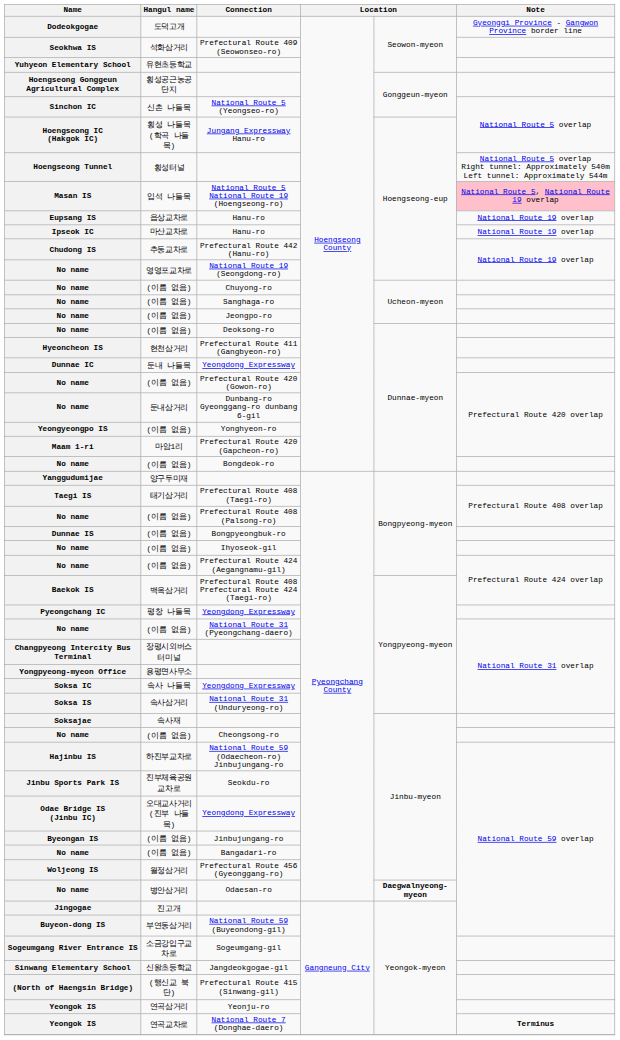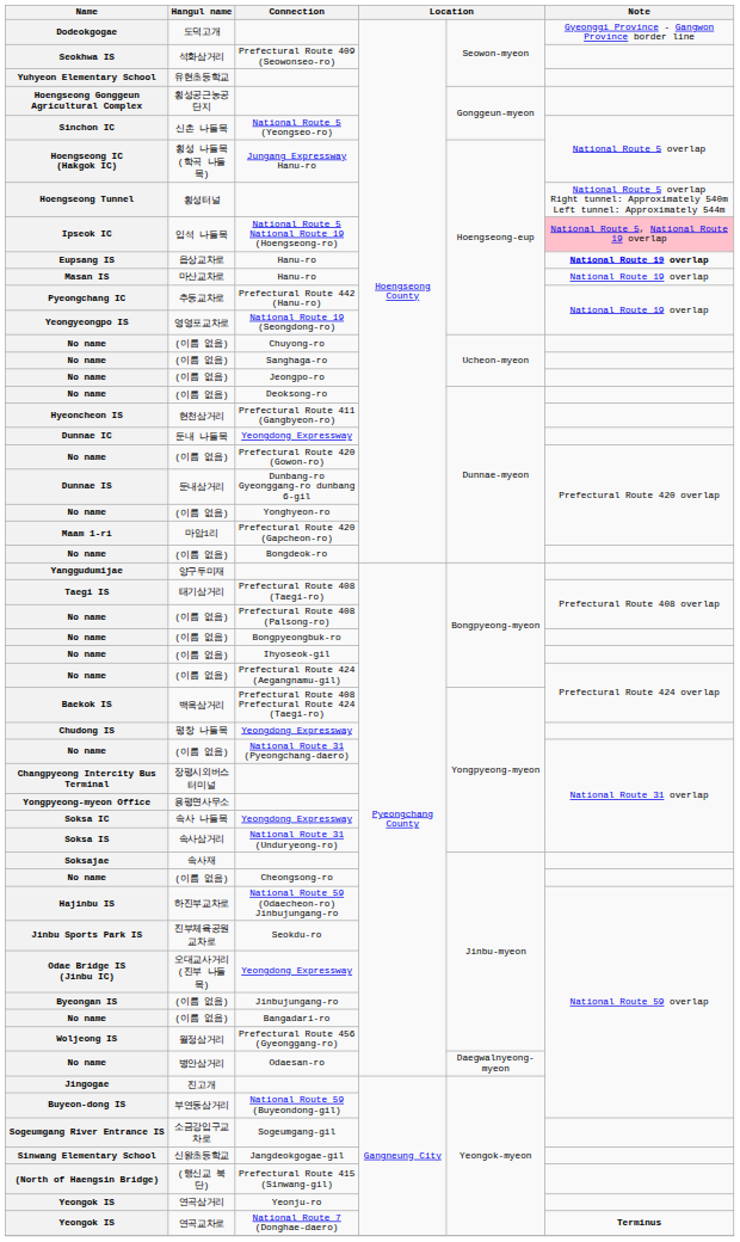 <table class="wikitable" style="font-size: 85%; text-align: center;">
 <tr>
 <th>Name</th>
 <th>Hangul name</th>
 <th>Connection</th>
 <th colspan="2">Location</th>
 <th>Note</th>
 </tr>
 <tr>
 <th>Dodeokgogae</th>
 <td>도덕고개</td>
 <td></td>
 <td rowspan=23><a href='#'>Hoengseong County</a></td>
 <td rowspan=3>Seowon-myeon</td>
 <td><a href='#'>Gyeonggi Province</a> - <a href='#'>Gangwon Province</a> border line</td>
 </tr>
 <tr>
 <th>Seokhwa IS</th>
 <td>석화삼거리</td>
 <td>Prefectural Route 409<br>(Seowonseo-ro)</td>
 <td></td>
 </tr>
 <tr>
 <th>Yuhyeon Elementary School</th>
 <td>유현초등학교</td>
 <td></td>
 <td></td>
 </tr>
 <tr>
 <th>Hoengseong Gonggeun Agricultural Complex</th>
 <td>횡성공근농공단지</td>
 <td></td>
 <td rowspan=2>Gonggeun-myeon</td>
 <td></td>
 </tr>
 <tr>
 <th>Sinchon IC</th>
 <td>신촌 나들목</td>
 <td><a href='#'>National Route 5</a><br>(Yeongseo-ro)</td>
 <td rowspan=2><a href='#'>National Route 5</a> overlap</td>
 </tr>
 <tr>
 <th>Hoengseong IC<br>(Hakgok IC)</th>
 <td>횡성 나들목<br>(학곡 나들목)</td>
 <td><a href='#'>Jungang Expressway</a><br>Hanu-ro</td>
 <td rowspan=7>Hoengseong-eup</td>
 </tr>
 <tr>
 <th>Hoengseong Tunnel</th>
 <td>횡성터널</td>
 <td></td>
 <td><a href='#'>National Route 5</a> overlap<br>Right tunnel: Approximately 540m<br>Left tunnel: Approximately 544m</td>
 </tr>
 <tr>
-<th>Masan IS</th>
+<th>Ipseok IC</th>
 <td>입석 나들목</td>
 <td><a href='#'>National Route 5</a><br><a href='#'>National Route 19</a><br>(Hoengseong-ro)</td>
 <td style="background: pink;"><a href='#'>National Route 5</a>, <a href='#'>National Route 19</a> overlap</td>
 </tr>
 <tr>
 <th>Eupsang IS</th>
 <td>읍상교차로</td>
 <td>Hanu-ro</td>
-<td><a href='#'>National Route 19</a> overlap</td>
+<td><strong><a href='#'>National Route 19</a> overlap</strong></td>
 </tr>
 <tr>
-<th>Ipseok IC</th>
+<th>Masan IS</th>
 <td>마산교차로</td>
 <td>Hanu-ro</td>
 <td><a href='#'>National Route 19</a> overlap</td>
 </tr>
 <tr>
-<th>Chudong IS</th>
+<th>Pyeongchang IC</th>
 <td>추동교차로</td>
 <td>Prefectural Route 442<br>(Hanu-ro)</td>
 <td rowspan=2><a href='#'>National Route 19</a> overlap</td>
 </tr>
 <tr>
-<th>No name</th>
+<th>Yeongyeongpo IS</th>
 <td>영영포교차로</td>
 <td><a href='#'>National Route 19</a><br>(Seongdong-ro)</td>
 </tr>
 <tr>
 <th>No name</th>
 <td>(이름 없음)</td>
 <td>Chuyong-ro</td>
 <td rowspan=3>Ucheon-myeon</td>
 <td></td>
 </tr>
 <tr>
 <th>No name</th>
 <td>(이름 없음)</td>
 <td>Sanghaga-ro</td>
 <td></td>
 </tr>
 <tr>
 <th>No name</th>
 <td>(이름 없음)</td>
 <td>Jeongpo-ro</td>
 <td></td>
 </tr>
 <tr>
 <th>No name</th>
 <td>(이름 없음)</td>
 <td>Deoksong-ro</td>
 <td rowspan=8>Dunnae-myeon</td>
 <td></td>
 </tr>
 <tr>
 <th>Hyeoncheon IS</th>
 <td>현천삼거리</td>
 <td>Prefectural Route 411<br>(Gangbyeon-ro)</td>
 <td></td>
 </tr>
 <tr>
 <th>Dunnae IC</th>
 <td>둔내 나들목</td>
 <td><a href='#'>Yeongdong Expressway</a></td>
 <td></td>
 </tr>
 <tr>
 <th>No name</th>
 <td>(이름 없음)</td>
 <td>Prefectural Route 420<br>(Gowon-ro)</td>
 <td rowspan=4>Prefectural Route 420 overlap</td>
 </tr>
 <tr>
-<th>No name</th>
+<th>Dunnae IS</th>
 <td>둔내삼거리</td>
 <td>Dunbang-ro<br>Gyeonggang-ro dunbang 6-gil</td>
 </tr>
 <tr>
-<th>Yeongyeongpo IS</th>
+<th>No name</th>
 <td>(이름 없음)</td>
 <td>Yonghyeon-ro</td>
 </tr>
 <tr>
 <th>Maam 1-ri</th>
 <td>마암1리</td>
 <td>Prefectural Route 420<br>(Gapcheon-ro)</td>
 </tr>
 <tr>
 <th>No name</th>
 <td>(이름 없음)</td>
 <td>Bongdeok-ro</td>
 <td></td>
 </tr>
 <tr>
 <th>Yanggudumijae</th>
 <td>양구두미재</td>
 <td></td>
 <td rowspan=22><a href='#'>Pyeongchang County</a></td>
 <td rowspan=6>Bongpyeong-myeon</td>
 <td></td>
 </tr>
 <tr>
 <th>Taegi IS</th>
 <td>태기삼거리</td>
 <td>Prefectural Route 408<br>(Taegi-ro)</td>
 <td rowspan=2>Prefectural Route 408 overlap</td>
 </tr>
 <tr>
 <th>No name</th>
 <td>(이름 없음)</td>
 <td>Prefectural Route 408<br>(Palsong-ro)</td>
 </tr>
 <tr>
-<th>Dunnae IS</th>
+<th>No name</th>
 <td>(이름 없음)</td>
 <td>Bongpyeongbuk-ro</td>
 <td></td>
 </tr>
 <tr>
 <th>No name</th>
 <td>(이름 없음)</td>
 <td>Ihyoseok-gil</td>
 </tr>
 <tr>
 <th>No name</th>
 <td>(이름 없음)</td>
 <td>Prefectural Route 424<br>(Aegangnamu-gil)</td>
 <td rowspan=2>Prefectural Route 424 overlap</td>
 </tr>
 <tr>
 <th>Baekok IS</th>
 <td>백옥삼거리</td>
 <td>Prefectural Route 408<br>Prefectural Route 424<br>(Taegi-ro)</td>
 <td rowspan=7>Yongpyeong-myeon</td>
 </tr>
 <tr>
-<th>Pyeongchang IC</th>
+<th>Chudong IS</th>
 <td>평창 나들목</td>
 <td><a href='#'>Yeongdong Expressway</a></td>
 <td></td>
 </tr>
 <tr>
 <th>No name</th>
 <td>(이름 없음)</td>
 <td><a href='#'>National Route 31</a><br>(Pyeongchang-daero)</td>
 <td rowspan=5><a href='#'>National Route 31</a> overlap</td>
 </tr>
 <tr>
 <th>Changpyeong Intercity Bus Terminal</th>
 <td>장평시외버스터미널</td>
 <td></td>
 </tr>
 <tr>
 <th>Yongpyeong-myeon Office</th>
 <td>용평면사무소</td>
 <td></td>
 </tr>
 <tr>
 <th>Soksa IC</th>
 <td>속사 나들목</td>
 <td><a href='#'>Yeongdong Expressway</a></td>
 </tr>
 <tr>
 <th>Soksa IS</th>
 <td>속사삼거리</td>
 <td><a href='#'>National Route 31</a><br>(Unduryeong-ro)</td>
 </tr>
 <tr>
 <th>Soksajae</th>
 <td>속사재</td>
 <td></td>
 <td rowspan=8>Jinbu-myeon</td>
 <td></td>
 </tr>
 <tr>
 <th>No name</th>
 <td>(이름 없음)</td>
 <td>Cheongsong-ro</td>
 <td></td>
 </tr>
 <tr>
 <th>Hajinbu IS</th>
 <td>하진부교차로</td>
 <td><a href='#'>National Route 59</a><br>(Odaecheon-ro)<br>Jinbujungang-ro</td>
 <td rowspan=9><a href='#'>National Route 59</a> overlap</td>
 </tr>
 <tr>
 <th>Jinbu Sports Park IS</th>
 <td>진부체육공원교차로</td>
 <td>Seokdu-ro</td>
 </tr>
 <tr>
 <th>Odae Bridge IS<br>(Jinbu IC)</th>
 <td>오대교사거리<br>(진부 나들목)</td>
 <td><a href='#'>Yeongdong Expressway</a></td>
 </tr>
 <tr>
 <th>Byeongan IS</th>
 <td>(이름 없음)</td>
 <td>Jinbujungang-ro</td>
 </tr>
 <tr>
 <th>No name</th>
 <td>(이름 없음)</td>
 <td>Bangadari-ro</td>
 </tr>
 <tr>
 <th>Woljeong IS</th>
 <td>월정삼거리</td>
 <td>Prefectural Route 456<br>(Gyeonggang-ro)</td>
 </tr>
 <tr>
 <th>No name</th>
 <td>병안삼거리</td>
 <td>Odaesan-ro</td>
-<td><strong>Daegwalnyeong-myeon</strong></td>
+<td>Daegwalnyeong-myeon</td>
 </tr>
 <tr>
 <th>Jingogae</th>
 <td>진고개</td>
 <td></td>
 <td rowspan=7><a href='#'>Gangneung City</a></td>
 <td rowspan=7>Yeongok-myeon</td>
 </tr>
 <tr>
 <th>Buyeon-dong IS</th>
 <td>부연동삼거리</td>
 <td><a href='#'>National Route 59</a><br>(Buyeondong-gil)</td>
 </tr>
 <tr>
 <th>Sogeumgang River Entrance IS</th>
 <td>소금강입구교차로</td>
 <td>Sogeumgang-gil</td>
 <td></td>
 </tr>
 <tr>
 <th>Sinwang Elementary School</th>
 <td>신왕초등학교</td>
 <td>Jangdeokgogae-gil</td>
 <td></td>
 </tr>
 <tr>
 <th>(North of Haengsin Bridge)</th>
 <td>(행신교 북단)</td>
 <td>Prefectural Route 415<br>(Sinwang-gil)</td>
 <td></td>
 </tr>
 <tr>
 <th>Yeongok IS</th>
 <td>연곡삼거리</td>
 <td>Yeonju-ro</td>
 <td></td>
 </tr>
 <tr>
 <th>Yeongok IS</th>
 <td>연곡교차로</td>
 <td><a href='#'>National Route 7</a><br>(Donghae-daero)</td>
 <td><strong>Terminus</strong></td>
 </tr>
 <tr>
 </tr>
 </table>
